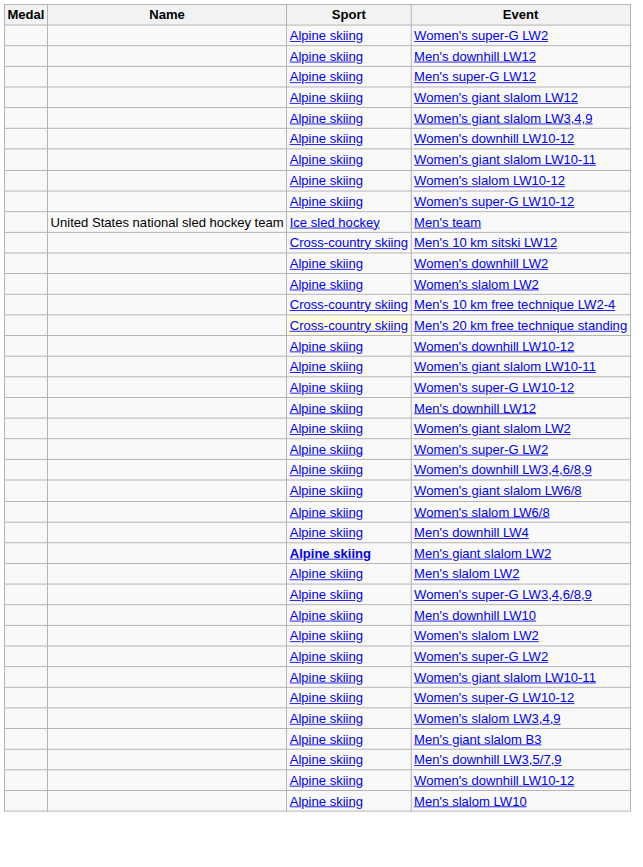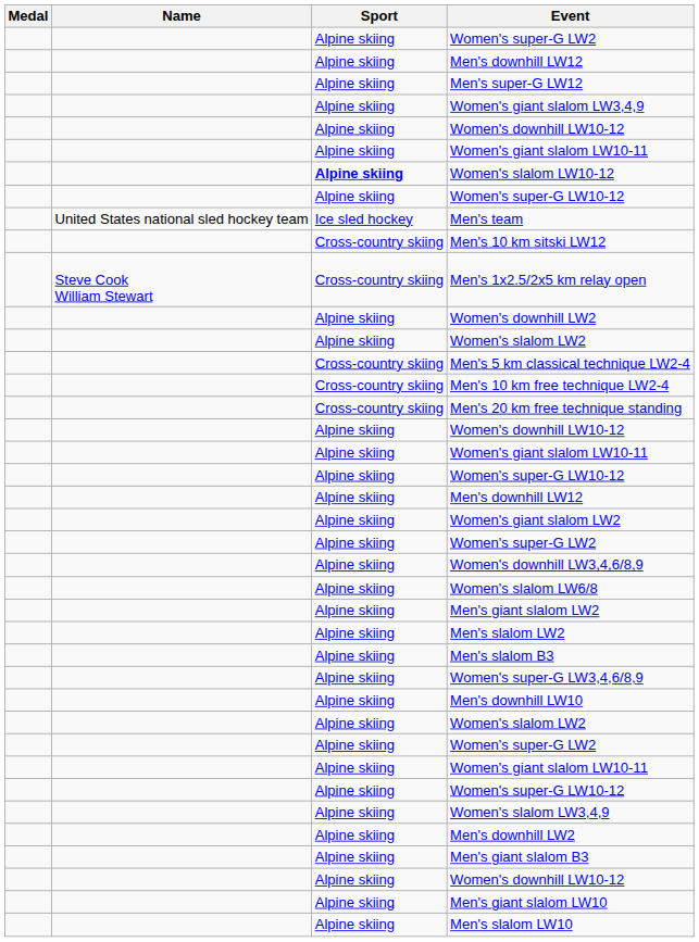 <table class="wikitable sortable"  style="font-size:95%">
 <tr>
 <th>Medal</th>
 <th>Name</th>
 <th>Sport</th>
 <th>Event</th>
 </tr>
 <tr>
 <td></td>
 <td></td>
 <td><a href='#'>Alpine skiing</a></td>
 <td><a href='#'>Women's super-G LW2</a></td>
 </tr>
 <tr>
 <td></td>
 <td></td>
 <td><a href='#'>Alpine skiing</a></td>
 <td><a href='#'>Men's downhill LW12</a></td>
 </tr>
 <tr>
 <td></td>
 <td></td>
 <td><a href='#'>Alpine skiing</a></td>
 <td><a href='#'>Men's super-G LW12</a></td>
 </tr>
 <tr>
 <td></td>
 <td></td>
 <td><a href='#'>Alpine skiing</a></td>
-<td><a href='#'>Women's giant slalom LW12</a></td>
-</tr>
-<tr>
-<td></td>
-<td></td>
-<td><a href='#'>Alpine skiing</a></td>
 <td><a href='#'>Women's giant slalom LW3,4,9</a></td>
 </tr>
 <tr>
 <td></td>
 <td></td>
 <td><a href='#'>Alpine skiing</a></td>
 <td><a href='#'>Women's downhill LW10-12</a></td>
 </tr>
 <tr>
 <td></td>
 <td></td>
 <td><a href='#'>Alpine skiing</a></td>
 <td><a href='#'>Women's giant slalom LW10-11</a></td>
 </tr>
 <tr>
 <td></td>
 <td></td>
-<td><a href='#'>Alpine skiing</a></td>
+<td><strong><a href='#'>Alpine skiing</a></strong></td>
 <td><a href='#'>Women's slalom LW10-12</a></td>
 </tr>
 <tr>
 <td></td>
 <td></td>
 <td><a href='#'>Alpine skiing</a></td>
 <td><a href='#'>Women's super-G LW10-12</a></td>
 </tr>
 <tr>
 <td></td>
 <td>United States national sled hockey team<br></td>
 <td><a href='#'>Ice sled hockey</a></td>
 <td><a href='#'>Men's team</a></td>
 </tr>
 <tr>
 <td></td>
 <td></td>
 <td><a href='#'>Cross-country skiing</a></td>
 <td><a href='#'>Men's 10 km sitski LW12</a></td>
 </tr>
 <tr>
 <td></td>
+<td><br><a href='#'>Steve Cook</a><br><a href='#'>William Stewart</a></td>
+<td><a href='#'>Cross-country skiing</a></td>
+<td><a href='#'>Men's 1x2.5/2x5 km relay open</a></td>
+</tr>
+<tr>
+<td></td>
 <td></td>
 <td><a href='#'>Alpine skiing</a></td>
 <td><a href='#'>Women's downhill LW2</a></td>
 </tr>
 <tr>
 <td></td>
 <td></td>
 <td><a href='#'>Alpine skiing</a></td>
 <td><a href='#'>Women's slalom LW2</a></td>
 </tr>
 <tr>
 <td></td>
 <td></td>
 <td><a href='#'>Cross-country skiing</a></td>
+<td><a href='#'>Men's 5 km classical technique LW2-4</a></td>
+</tr>
+<tr>
+<td></td>
+<td></td>
+<td><a href='#'>Cross-country skiing</a></td>
 <td><a href='#'>Men's 10 km free technique LW2-4</a></td>
 </tr>
 <tr>
 <td></td>
 <td></td>
-<td style="background: lightyellow;"><a href='#'>Cross-country skiing</a></td>
+<td><a href='#'>Cross-country skiing</a></td>
 <td><a href='#'>Men's 20 km free technique standing</a></td>
 </tr>
 <tr>
 <td></td>
 <td></td>
 <td><a href='#'>Alpine skiing</a></td>
 <td><a href='#'>Women's downhill LW10-12</a></td>
 </tr>
 <tr>
 <td></td>
 <td></td>
 <td><a href='#'>Alpine skiing</a></td>
 <td><a href='#'>Women's giant slalom LW10-11</a></td>
 </tr>
 <tr>
 <td></td>
 <td></td>
 <td><a href='#'>Alpine skiing</a></td>
 <td><a href='#'>Women's super-G LW10-12</a></td>
 </tr>
 <tr>
 <td></td>
 <td></td>
 <td><a href='#'>Alpine skiing</a></td>
 <td><a href='#'>Men's downhill LW12</a></td>
 </tr>
 <tr>
 <td></td>
 <td></td>
 <td><a href='#'>Alpine skiing</a></td>
 <td><a href='#'>Women's giant slalom LW2</a></td>
 </tr>
 <tr>
 <td></td>
 <td></td>
 <td><a href='#'>Alpine skiing</a></td>
 <td><a href='#'>Women's super-G LW2</a></td>
 </tr>
 <tr>
 <td></td>
 <td></td>
 <td><a href='#'>Alpine skiing</a></td>
 <td><a href='#'>Women's downhill LW3,4,6/8,9</a></td>
 </tr>
 <tr>
 <td></td>
 <td></td>
 <td><a href='#'>Alpine skiing</a></td>
-<td><a href='#'>Women's giant slalom LW6/8</a></td>
-</tr>
-<tr>
-<td></td>
-<td></td>
-<td><a href='#'>Alpine skiing</a></td>
 <td><a href='#'>Women's slalom LW6/8</a></td>
 </tr>
 <tr>
 <td></td>
 <td></td>
 <td><a href='#'>Alpine skiing</a></td>
-<td><a href='#'>Men's downhill LW4</a></td>
-</tr>
-<tr>
-<td></td>
-<td></td>
-<td><strong><a href='#'>Alpine skiing</a></strong></td>
 <td><a href='#'>Men's giant slalom LW2</a></td>
 </tr>
 <tr>
 <td></td>
 <td></td>
 <td><a href='#'>Alpine skiing</a></td>
 <td><a href='#'>Men's slalom LW2</a></td>
+</tr>
+<tr>
+<td></td>
+<td></td>
+<td><a href='#'>Alpine skiing</a></td>
+<td><a href='#'>Men's slalom B3</a></td>
 </tr>
 <tr>
 <td></td>
 <td></td>
 <td><a href='#'>Alpine skiing</a></td>
 <td><a href='#'>Women's super-G LW3,4,6/8,9</a></td>
 </tr>
 <tr>
 <td></td>
 <td></td>
 <td><a href='#'>Alpine skiing</a></td>
 <td><a href='#'>Men's downhill LW10</a></td>
 </tr>
 <tr>
 <td></td>
 <td></td>
 <td><a href='#'>Alpine skiing</a></td>
 <td><a href='#'>Women's slalom LW2</a></td>
 </tr>
 <tr>
 <td></td>
 <td></td>
 <td><a href='#'>Alpine skiing</a></td>
 <td><a href='#'>Women's super-G LW2</a></td>
 </tr>
 <tr>
 <td></td>
 <td></td>
 <td><a href='#'>Alpine skiing</a></td>
 <td><a href='#'>Women's giant slalom LW10-11</a></td>
 </tr>
 <tr>
 <td></td>
 <td></td>
 <td><a href='#'>Alpine skiing</a></td>
 <td><a href='#'>Women's super-G LW10-12</a></td>
 </tr>
 <tr>
 <td></td>
 <td></td>
 <td><a href='#'>Alpine skiing</a></td>
 <td><a href='#'>Women's slalom LW3,4,9</a></td>
 </tr>
 <tr>
 <td></td>
 <td></td>
 <td><a href='#'>Alpine skiing</a></td>
-<td><a href='#'>Men's giant slalom B3</a></td>
+<td><a href='#'>Men's downhill LW2</a></td>
 </tr>
 <tr>
 <td></td>
 <td></td>
 <td><a href='#'>Alpine skiing</a></td>
-<td><a href='#'>Men's downhill LW3,5/7,9</a></td>
+<td><a href='#'>Men's giant slalom B3</a></td>
 </tr>
 <tr>
 <td></td>
 <td></td>
 <td><a href='#'>Alpine skiing</a></td>
 <td><a href='#'>Women's downhill LW10-12</a></td>
 </tr>
 <tr>
 <td></td>
 <td></td>
 <td><a href='#'>Alpine skiing</a></td>
+<td><a href='#'>Men's giant slalom LW10</a></td>
+</tr>
+<tr>
+<td></td>
+<td></td>
+<td><a href='#'>Alpine skiing</a></td>
 <td><a href='#'>Men's slalom LW10</a></td>
 </tr>
 </table>
